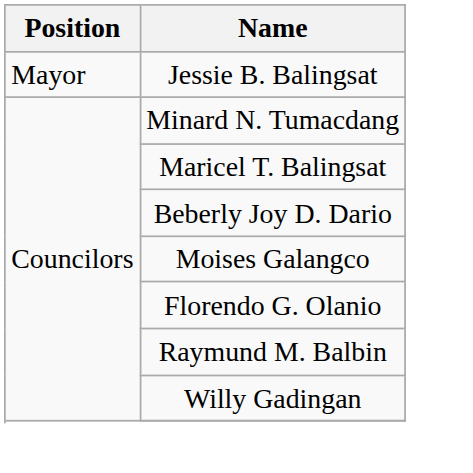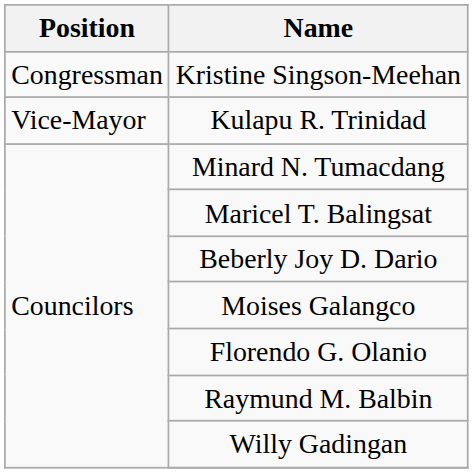 <table class="wikitable" style="line-height:1.20em; font-size:100%;">
 <tr>
 <th>Position</th>
 <th>Name</th>
 </tr>
 <tr>
-<td>Mayor</td>
-<td style="text-align:center;">Jessie B. Balingsat</td>
+<td>Congressman</td>
+<td style="text-align:center;">Kristine Singson-Meehan</td>
+</tr>
+<tr>
+<td>Vice-Mayor</td>
+<td style="text-align:center;">Kulapu R. Trinidad</td>
 </tr>
 <tr>
 <td rowspan=8>Councilors</td>
 <td style="text-align:center;">Minard N. Tumacdang</td>
 </tr>
 <tr>
 <td style="text-align:center;">Maricel T. Balingsat</td>
 </tr>
 <tr>
 <td style="text-align:center;">Beberly Joy D. Dario</td>
 </tr>
 <tr>
 <td style="text-align:center;">Moises Galangco</td>
 </tr>
 <tr>
 <td style="text-align:center;">Florendo G. Olanio</td>
 </tr>
 <tr>
 <td style="text-align:center;">Raymund M. Balbin</td>
 </tr>
 <tr>
 <td style="text-align:center;">Willy Gadingan</td>
 </tr>
 <tr>
 </tr>
 </table>
